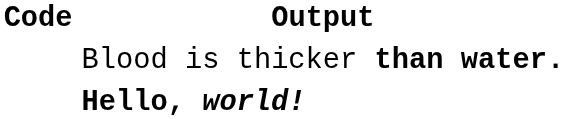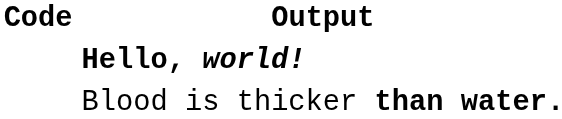 <table>
 <tr>
 <th>Code</th>
 <th>Output</th>
 </tr>
 <tr>
 <td></td>
-<td><span>Blood</span> is </strong>thicker<strong> than <span>water</span>.<br></td>
+<td><strong>Hello, <em>world!<strong><em></td>
 </tr>
 <tr>
 <td></td>
-<td><strong>Hello, <em>world!<strong><em></td>
+<td><span>Blood</span> is </strong>thicker<strong> than <span>water</span>.<br></td>
 </tr>
 </table>
